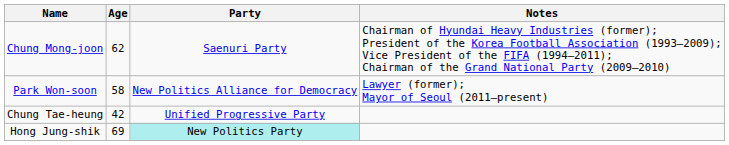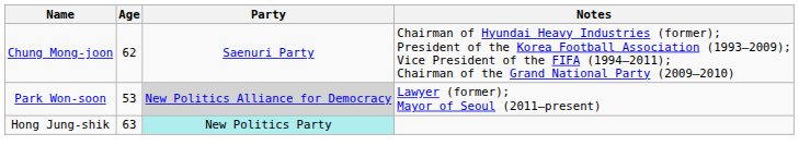 <table class="wikitable">
 <tr>
 <th>Name</th>
 <th>Age</th>
 <th>Party</th>
 <th>Notes</th>
 </tr>
 <tr>
 <td align=center><a href='#'>Chung Mong-joon</a></td>
 <td align=center>62</td>
 <td align=center><a href='#'>Saenuri Party</a></td>
 <td>Chairman of <a href='#'>Hyundai Heavy Industries</a> (former);<br>President of the <a href='#'>Korea Football Association</a> (1993–2009);<br>Vice President of the <a href='#'>FIFA</a> (1994–2011);<br>Chairman of the <a href='#'>Grand National Party</a> (2009–2010)</td>
 </tr>
 <tr>
 <td align=center><a href='#'>Park Won-soon</a></td>
-<td align=center>58</td>
-<td align=center><a href='#'>New Politics Alliance for Democracy</a></td>
+<td align=center>53</td>
+<td align=center style="background: lightgrey;"><a href='#'>New Politics Alliance for Democracy</a></td>
 <td><a href='#'>Lawyer</a> (former);<br><a href='#'>Mayor of Seoul</a> (2011–present)</td>
 </tr>
 <tr>
-<td align=center>Chung Tae-heung</td>
-<td align=center>42</td>
-<td align=center><a href='#'>Unified Progressive Party</a></td>
-<td></td>
-</tr>
-<tr>
 <td align=center>Hong Jung-shik</td>
-<td align=center>69</td>
+<td align=center>63</td>
 <td align=center style="background: paleturquoise;">New Politics Party</td>
 <td></td>
 </tr>
 </table>
